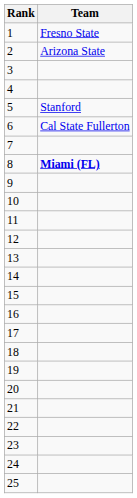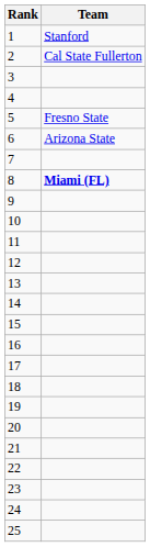 <table class=wikitable>
 <tr>
 <th>Rank</th>
 <th>Team</th>
 </tr>
 <tr>
 <td>1</td>
-<td><a href='#'>Fresno State</a></td>
+<td><a href='#'>Stanford</a></td>
 </tr>
 <tr>
 <td>2</td>
-<td><a href='#'>Arizona State</a></td>
+<td><a href='#'>Cal State Fullerton</a></td>
 </tr>
 <tr>
 <td>3</td>
 <td></td>
 </tr>
 <tr>
 <td>4</td>
 <td></td>
 </tr>
 <tr>
 <td>5</td>
-<td><a href='#'>Stanford</a></td>
+<td><a href='#'>Fresno State</a></td>
 </tr>
 <tr>
 <td>6</td>
-<td><a href='#'>Cal State Fullerton</a></td>
+<td><a href='#'>Arizona State</a></td>
 </tr>
 <tr>
 <td>7</td>
 <td></td>
 </tr>
 <tr>
 <td>8</td>
 <td><strong><a href='#'>Miami (FL)</a></strong></td>
 </tr>
 <tr>
 <td>9</td>
 <td></td>
 </tr>
 <tr>
 <td>10</td>
 <td></td>
 </tr>
 <tr>
 <td>11</td>
 <td></td>
 </tr>
 <tr>
 <td>12</td>
 <td></td>
 </tr>
 <tr>
 <td>13</td>
 <td></td>
 </tr>
 <tr>
 <td>14</td>
 <td></td>
 </tr>
 <tr>
 <td>15</td>
 <td></td>
 </tr>
 <tr>
 <td>16</td>
 <td></td>
 </tr>
 <tr>
 <td>17</td>
 <td></td>
 </tr>
 <tr>
 <td>18</td>
 <td></td>
 </tr>
 <tr>
 <td>19</td>
 <td></td>
 </tr>
 <tr>
 <td>20</td>
 <td></td>
 </tr>
 <tr>
 <td>21</td>
 <td></td>
 </tr>
 <tr>
 <td>22</td>
 <td></td>
 </tr>
 <tr>
 <td>23</td>
 <td></td>
 </tr>
 <tr>
 <td>24</td>
 <td></td>
 </tr>
 <tr>
 <td>25</td>
 <td></td>
 </tr>
 </table>
